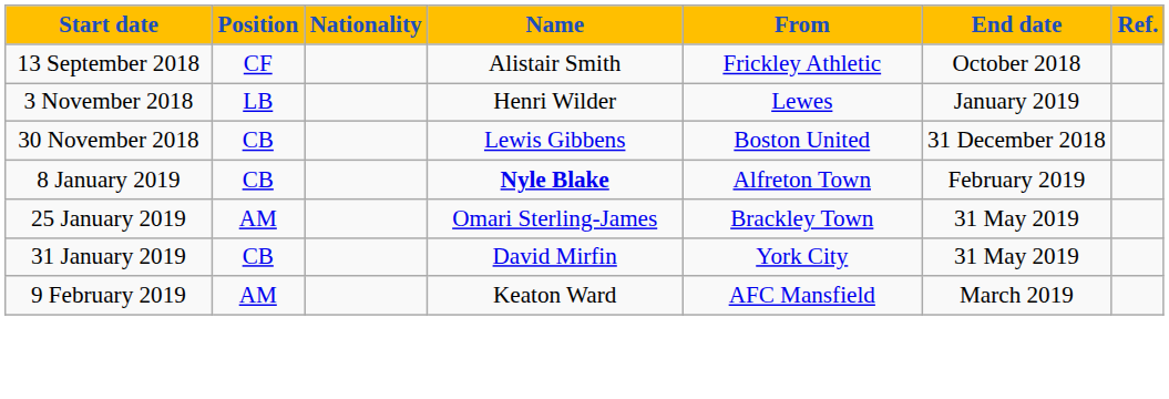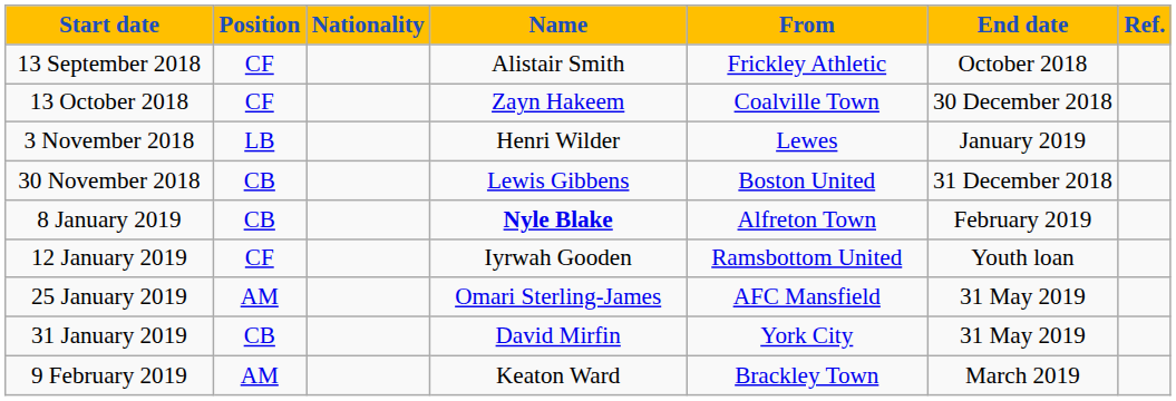 <table class="wikitable"  style="text-align:center; font-size:90%; ">
 <tr>
 <th style="background:#ffbf00; color:#1C4EBD; width:120px;">Start date</th>
 <th style="background:#ffbf00; color:#1C4EBD; width:50px;">Position</th>
 <th style="background:#ffbf00; color:#1C4EBD; width:50px;">Nationality</th>
 <th style="background:#ffbf00; color:#1C4EBD; width:150px;">Name</th>
 <th style="background:#ffbf00; color:#1C4EBD; width:140px;">From</th>
 <th style="background:#ffbf00; color:#1C4EBD; width:110px;">End date</th>
 <th style="background:#ffbf00; color:#1C4EBD; width:25px;">Ref.</th>
 </tr>
 <tr>
 <td>13 September 2018</td>
 <td><a href='#'>CF</a></td>
 <td></td>
 <td>Alistair Smith</td>
 <td><a href='#'>Frickley Athletic</a></td>
 <td>October 2018</td>
+<td></td>
+</tr>
+<tr>
+<td>13 October 2018</td>
+<td><a href='#'>CF</a></td>
+<td></td>
+<td><a href='#'>Zayn Hakeem</a></td>
+<td><a href='#'>Coalville Town</a></td>
+<td>30 December 2018</td>
 <td></td>
 </tr>
 <tr>
 <td>3 November 2018</td>
 <td><a href='#'>LB</a></td>
 <td></td>
 <td>Henri Wilder</td>
 <td><a href='#'>Lewes</a></td>
 <td>January 2019</td>
 <td></td>
 </tr>
 <tr>
 <td>30 November 2018</td>
 <td><a href='#'>CB</a></td>
 <td></td>
 <td><a href='#'>Lewis Gibbens</a></td>
 <td><a href='#'>Boston United</a></td>
 <td>31 December 2018</td>
 <td></td>
 </tr>
 <tr>
 <td>8 January 2019</td>
 <td><a href='#'>CB</a></td>
 <td></td>
 <td><strong><a href='#'>Nyle Blake</a></strong></td>
 <td><a href='#'>Alfreton Town</a></td>
 <td>February 2019</td>
 <td></td>
 </tr>
 <tr>
+<td>12 January 2019</td>
+<td><a href='#'>CF</a></td>
+<td></td>
+<td>Iyrwah Gooden</td>
+<td><a href='#'>Ramsbottom United</a></td>
+<td>Youth loan</td>
+<td></td>
+</tr>
+<tr>
 <td>25 January 2019</td>
 <td><a href='#'>AM</a></td>
 <td></td>
 <td><a href='#'>Omari Sterling-James</a></td>
-<td><a href='#'>Brackley Town</a></td>
+<td><a href='#'>AFC Mansfield</a></td>
 <td>31 May 2019</td>
 <td></td>
 </tr>
 <tr>
 <td>31 January 2019</td>
 <td><a href='#'>CB</a></td>
 <td></td>
 <td><a href='#'>David Mirfin</a></td>
 <td><a href='#'>York City</a></td>
 <td>31 May 2019</td>
 <td></td>
 </tr>
 <tr>
 <td>9 February 2019</td>
 <td><a href='#'>AM</a></td>
 <td></td>
 <td>Keaton Ward</td>
-<td><a href='#'>AFC Mansfield</a></td>
+<td><a href='#'>Brackley Town</a></td>
 <td>March 2019</td>
 <td></td>
 </tr>
 </table>
